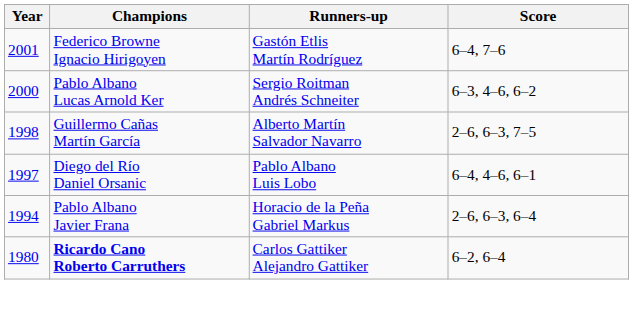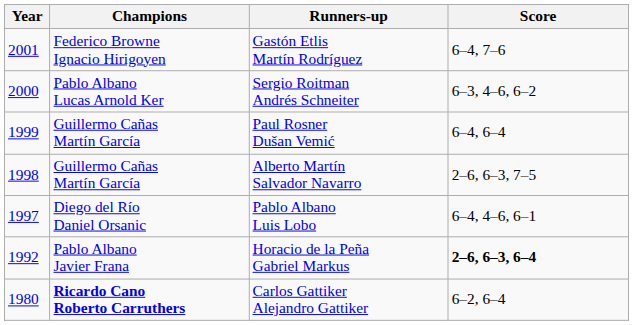 <table class="wikitable">
 <tr>
 <th style="width:40px">Year</th>
 <th style="width:200px">Champions</th>
 <th style="width:200px">Runners-up</th>
 <th style="width:180px" class="unsortable">Score</th>
 </tr>
 <tr>
 <td><a href='#'>2001</a></td>
 <td> <a href='#'>Federico Browne</a> <br>  <a href='#'>Ignacio Hirigoyen</a></td>
 <td> <a href='#'>Gastón Etlis</a> <br>  <a href='#'>Martín Rodríguez</a></td>
 <td>6–4, 7–6</td>
 </tr>
 <tr>
 <td><a href='#'>2000</a></td>
 <td> <a href='#'>Pablo Albano</a> <br>  <a href='#'>Lucas Arnold Ker</a></td>
 <td> <a href='#'>Sergio Roitman</a> <br>  <a href='#'>Andrés Schneiter</a></td>
 <td>6–3, 4–6, 6–2</td>
 </tr>
 <tr>
+<td><a href='#'>1999</a></td>
+<td> <a href='#'>Guillermo Cañas</a> <br>  <a href='#'>Martín García</a></td>
+<td> <a href='#'>Paul Rosner</a> <br>  <a href='#'>Dušan Vemić</a></td>
+<td>6–4, 6–4</td>
+</tr>
+<tr>
 <td><a href='#'>1998</a></td>
 <td> <a href='#'>Guillermo Cañas</a> <br>  <a href='#'>Martín García</a></td>
 <td> <a href='#'>Alberto Martín</a> <br>  <a href='#'>Salvador Navarro</a></td>
 <td>2–6, 6–3, 7–5</td>
 </tr>
 <tr>
 <td><a href='#'>1997</a></td>
 <td> <a href='#'>Diego del Río</a> <br>  <a href='#'>Daniel Orsanic</a></td>
 <td> <a href='#'>Pablo Albano</a> <br>  <a href='#'>Luis Lobo</a></td>
 <td>6–4, 4–6, 6–1</td>
 </tr>
 <tr>
-<td><a href='#'>1994</a></td>
+<td><a href='#'>1992</a></td>
 <td> <a href='#'>Pablo Albano</a> <br>  <a href='#'>Javier Frana</a></td>
 <td> <a href='#'>Horacio de la Peña</a> <br>  <a href='#'>Gabriel Markus</a></td>
-<td>2–6, 6–3, 6–4</td>
+<td><strong>2–6, 6–3, 6–4</strong></td>
 </tr>
 <tr>
 <td><a href='#'>1980</a></td>
 <td><strong> <a href='#'>Ricardo Cano</a> <br>  <a href='#'>Roberto Carruthers</a></strong></td>
 <td> <a href='#'>Carlos Gattiker</a> <br>  <a href='#'>Alejandro Gattiker</a></td>
 <td>6–2, 6–4</td>
 </tr>
 </table>
